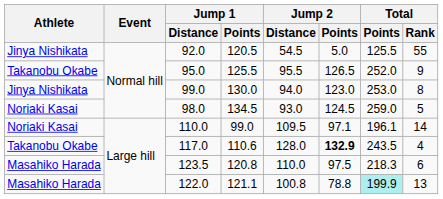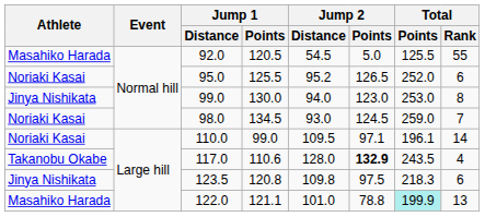 <table class="wikitable" style="font-size:90%">
 <tr>
 <th rowspan="2">Athlete</th>
 <th rowspan="2">Event</th>
 <th colspan="2">Jump 1</th>
 <th colspan="2">Jump 2</th>
 <th colspan="2">Total</th>
 </tr>
 <tr>
 <th>Distance</th>
 <th>Points</th>
 <th>Distance</th>
 <th>Points</th>
 <th>Points</th>
 <th>Rank</th>
 </tr>
 <tr>
-<td><a href='#'>Jinya Nishikata</a></td>
+<td><a href='#'>Masahiko Harada</a></td>
 <td rowspan="4">Normal hill</td>
 <td align="center">92.0</td>
 <td align="center">120.5</td>
 <td align="center">54.5</td>
 <td align="center">5.0</td>
 <td align="center">125.5</td>
 <td align="center">55</td>
 </tr>
 <tr>
-<td><a href='#'>Takanobu Okabe</a></td>
+<td><a href='#'>Noriaki Kasai</a></td>
 <td align="center">95.0</td>
 <td align="center">125.5</td>
-<td align="center">95.5</td>
+<td align="center">95.2</td>
 <td align="center">126.5</td>
 <td align="center">252.0</td>
-<td align="center">9</td>
+<td align="center">6</td>
 </tr>
 <tr>
 <td><a href='#'>Jinya Nishikata</a></td>
 <td align="center">99.0</td>
 <td align="center">130.0</td>
 <td align="center">94.0</td>
 <td align="center">123.0</td>
 <td align="center">253.0</td>
 <td align="center">8</td>
 </tr>
 <tr>
 <td><a href='#'>Noriaki Kasai</a></td>
 <td align="center">98.0</td>
 <td align="center">134.5</td>
 <td align="center">93.0</td>
 <td align="center">124.5</td>
 <td align="center">259.0</td>
-<td align="center">5</td>
+<td align="center">7</td>
 </tr>
 <tr>
 <td><a href='#'>Noriaki Kasai</a></td>
 <td rowspan="4">Large hill</td>
 <td align="center">110.0</td>
 <td align="center">99.0</td>
 <td align="center">109.5</td>
 <td align="center">97.1</td>
 <td align="center">196.1</td>
 <td align="center">14</td>
 </tr>
 <tr>
 <td><a href='#'>Takanobu Okabe</a></td>
 <td align="center">117.0</td>
 <td align="center">110.6</td>
 <td align="center">128.0</td>
 <td align="center"><strong>132.9</strong></td>
 <td align="center">243.5</td>
 <td align="center">4</td>
 </tr>
 <tr>
-<td><a href='#'>Masahiko Harada</a></td>
+<td><a href='#'>Jinya Nishikata</a></td>
 <td align="center">123.5</td>
 <td align="center">120.8</td>
-<td align="center">110.0</td>
+<td align="center">109.8</td>
 <td align="center">97.5</td>
 <td align="center">218.3</td>
 <td align="center">6</td>
 </tr>
 <tr>
 <td><a href='#'>Masahiko Harada</a></td>
 <td align="center">122.0</td>
 <td align="center">121.1</td>
-<td align="center">100.8</td>
+<td align="center">101.0</td>
 <td align="center">78.8</td>
 <td align="center" style="background: paleturquoise;">199.9</td>
 <td align="center">13</td>
 </tr>
 </table>
